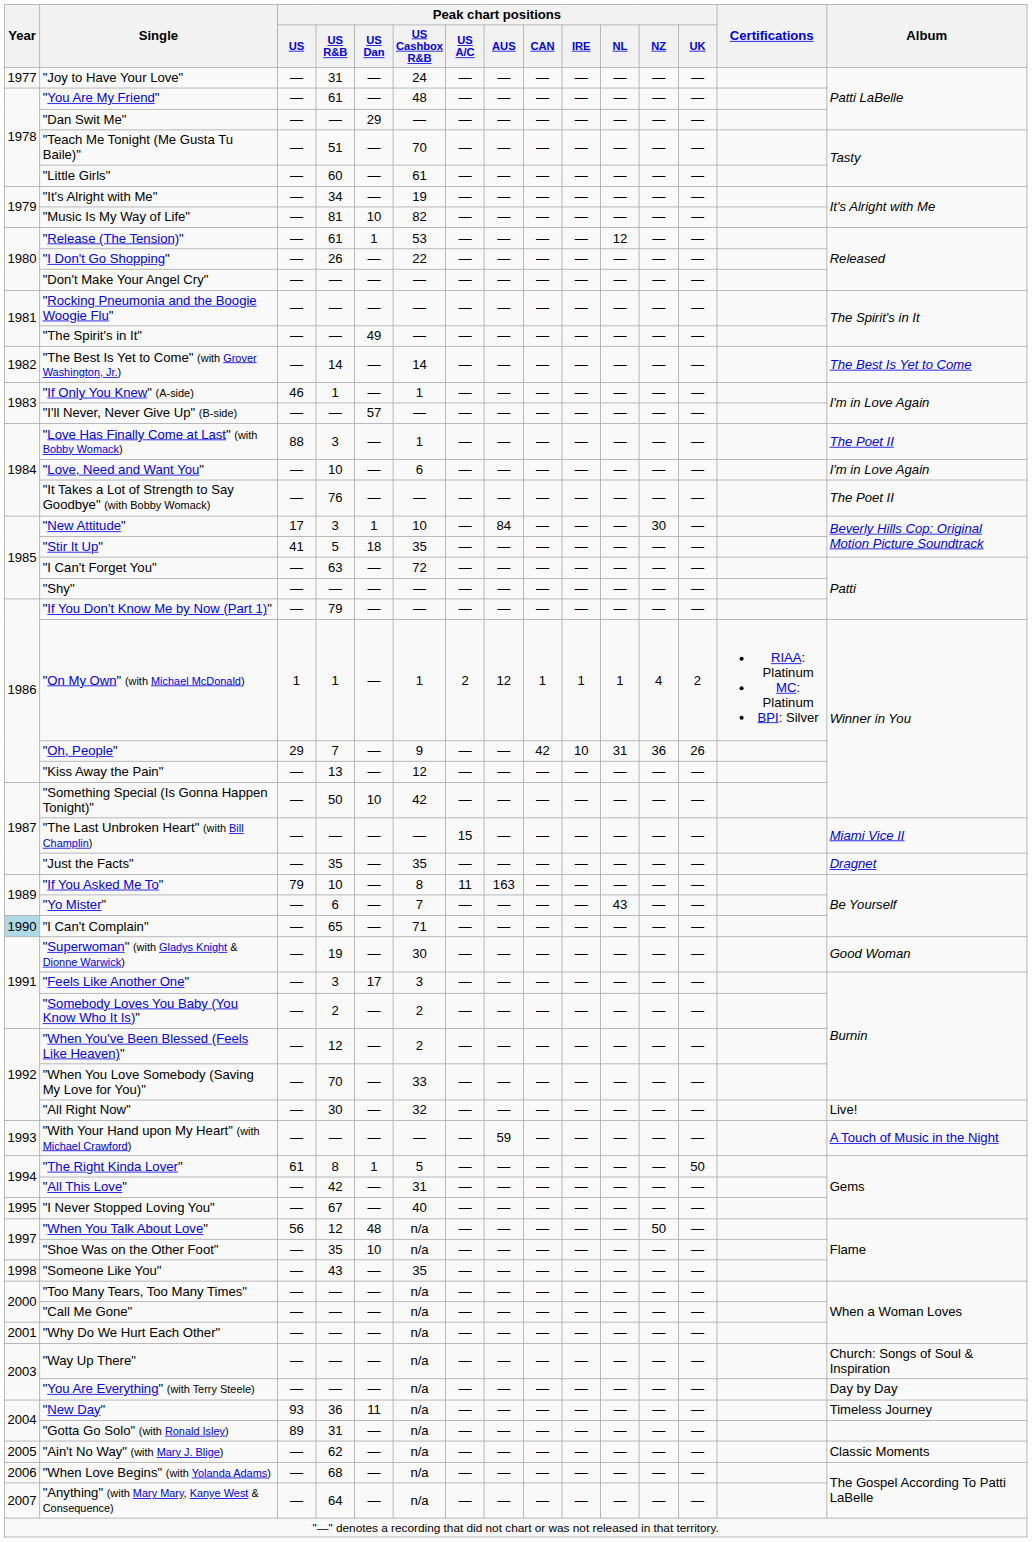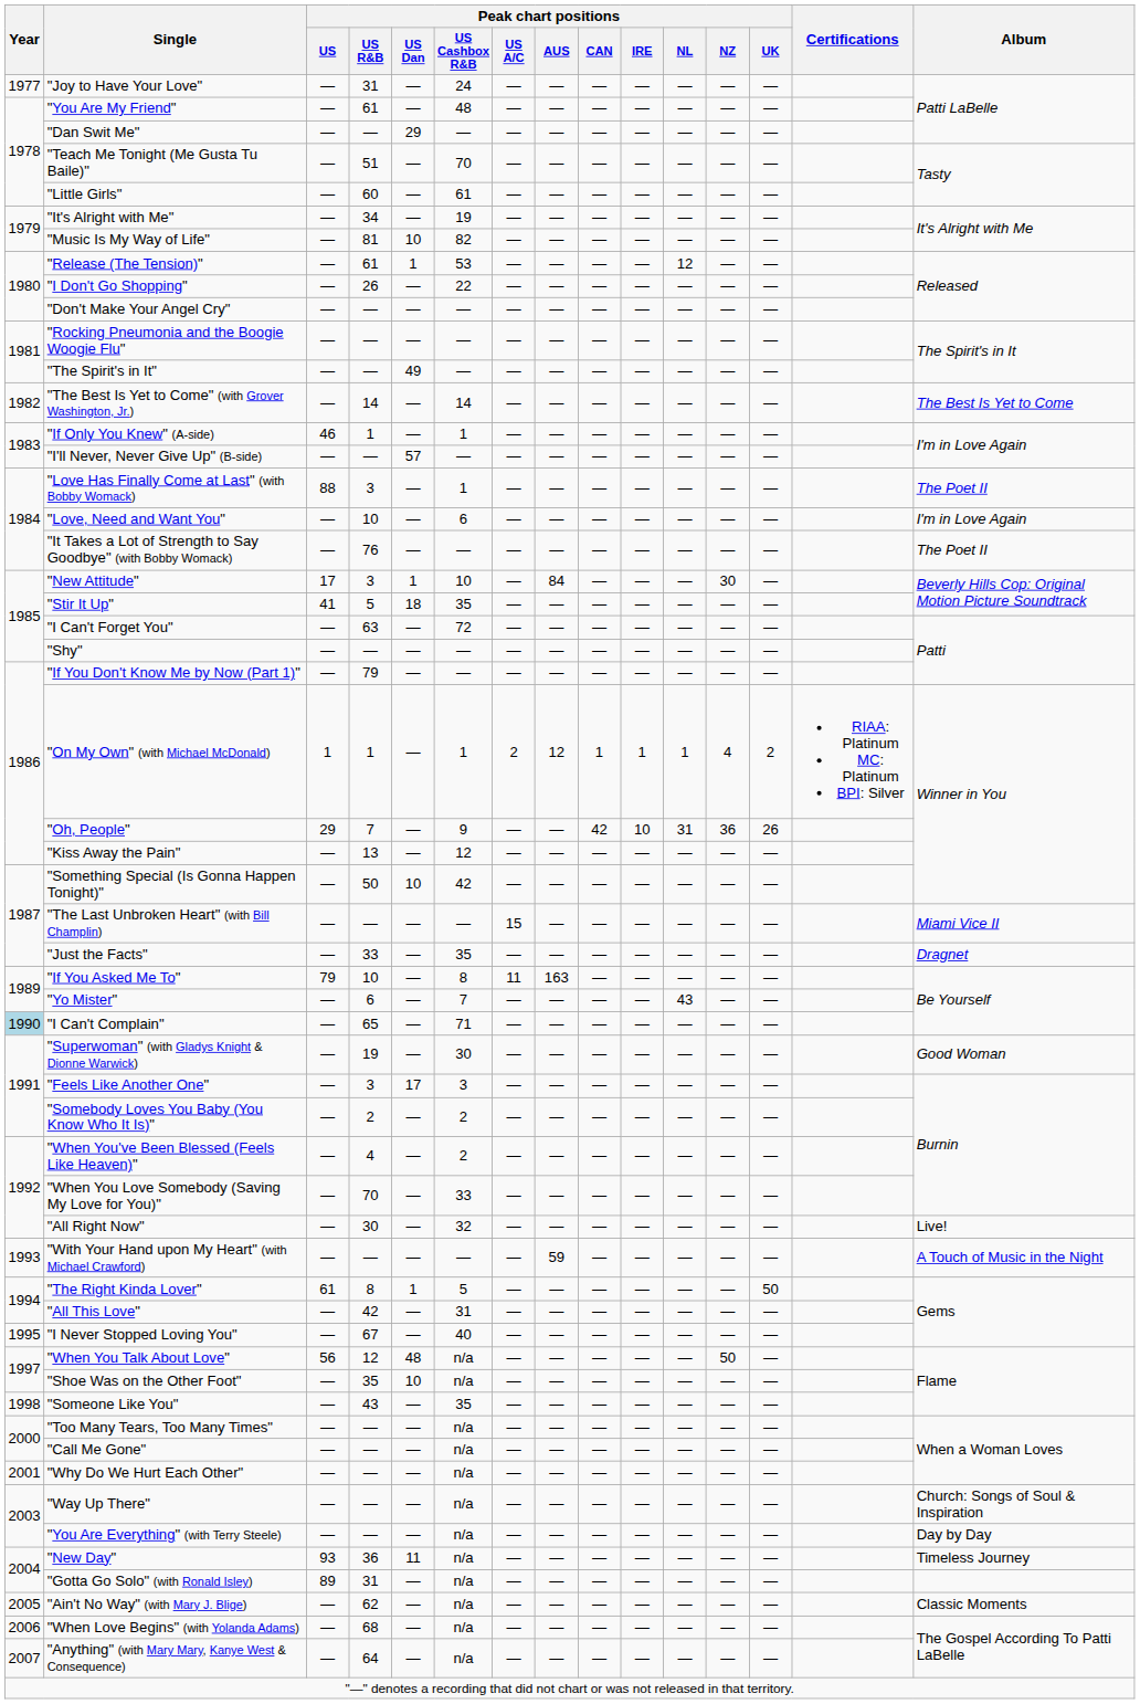 <table class="wikitable" style="text-align:center;">
 <tr>
 <th rowspan="2">Year</th>
 <th rowspan="2">Single</th>
 <th colspan="11">Peak chart positions</th>
 <th rowspan="2"><a href='#'>Certifications</a></th>
 <th rowspan="2">Album</th>
 </tr>
 <tr>
 <th scope="col" style="width:3em;font-size:85%;"><a href='#'>US</a><br></th>
 <th scope="col" style="width:3em;font-size:85%;"><a href='#'>US<br>R&B</a><br></th>
 <th scope="col" style="width:3em;font-size:85%;"><a href='#'>US<br>Dan</a><br></th>
 <th scope="col" style="width:3em;font-size:85%;"><a href='#'>US Cashbox R&B</a><br></th>
 <th scope="col" style="width:3em;font-size:85%;"><a href='#'>US<br>A/C</a><br></th>
 <th scope="col" style="width:3em;font-size:85%;"><a href='#'>AUS</a><br></th>
 <th scope="col" style="width:3em;font-size:85%;"><a href='#'>CAN</a><br></th>
 <th scope="col" style="width:3em;font-size:85%;"><a href='#'>IRE</a><br></th>
 <th scope="col" style="width:3em;font-size:85%;"><a href='#'>NL</a><br></th>
 <th scope="col" style="width:3em;font-size:85%;"><a href='#'>NZ</a><br></th>
 <th scope="col" style="width:3em;font-size:85%;"><a href='#'>UK</a><br></th>
 </tr>
 <tr>
 <td>1977</td>
 <td align="left">"Joy to Have Your Love"</td>
 <td>—</td>
 <td>31</td>
 <td>—</td>
 <td>24</td>
 <td>—</td>
 <td>—</td>
 <td>—</td>
 <td>—</td>
 <td>—</td>
 <td>—</td>
 <td>—</td>
 <td></td>
 <td align=left rowspan="3"><em>Patti LaBelle</em></td>
 </tr>
 <tr>
 <td rowspan="4">1978</td>
 <td align="left">"<a href='#'>You Are My Friend</a>"</td>
 <td>—</td>
 <td>61</td>
 <td>—</td>
 <td>48</td>
 <td>—</td>
 <td>—</td>
 <td>—</td>
 <td>—</td>
 <td>—</td>
 <td>—</td>
 <td>—</td>
 <td></td>
 </tr>
 <tr>
 <td align="left">"Dan Swit Me"</td>
 <td>—</td>
 <td>—</td>
 <td>29</td>
 <td>—</td>
 <td>—</td>
 <td>—</td>
 <td>—</td>
 <td>—</td>
 <td>—</td>
 <td>—</td>
 <td>—</td>
 <td></td>
 </tr>
 <tr>
 <td align="left">"Teach Me Tonight (Me Gusta Tu Baile)"</td>
 <td>—</td>
 <td>51</td>
 <td>—</td>
 <td>70</td>
 <td>—</td>
 <td>—</td>
 <td>—</td>
 <td>—</td>
 <td>—</td>
 <td>—</td>
 <td>—</td>
 <td></td>
 <td align=left rowspan="2"><em>Tasty</em></td>
 </tr>
 <tr>
 <td align="left">"Little Girls"</td>
 <td>—</td>
 <td>60</td>
 <td>—</td>
 <td>61</td>
 <td>—</td>
 <td>—</td>
 <td>—</td>
 <td>—</td>
 <td>—</td>
 <td>—</td>
 <td>—</td>
 <td></td>
 </tr>
 <tr>
 <td rowspan="2">1979</td>
 <td align="left">"It's Alright with Me"</td>
 <td>—</td>
 <td>34</td>
 <td>—</td>
 <td>19</td>
 <td>—</td>
 <td>—</td>
 <td>—</td>
 <td>—</td>
 <td>—</td>
 <td>—</td>
 <td>—</td>
 <td></td>
 <td align=left rowspan="2"><em>It's Alright with Me</em></td>
 </tr>
 <tr>
 <td align="left">"Music Is My Way of Life"</td>
 <td>—</td>
 <td>81</td>
 <td>10</td>
 <td>82</td>
 <td>—</td>
 <td>—</td>
 <td>—</td>
 <td>—</td>
 <td>—</td>
 <td>—</td>
 <td>—</td>
 <td></td>
 </tr>
 <tr>
 <td rowspan="3">1980</td>
 <td align="left">"<a href='#'>Release (The Tension)</a>"</td>
 <td>—</td>
 <td>61</td>
 <td>1</td>
 <td>53</td>
 <td>—</td>
 <td>—</td>
 <td>—</td>
 <td>—</td>
 <td>12</td>
 <td>—</td>
 <td>—</td>
 <td></td>
 <td align=left rowspan="3"><em>Released</em></td>
 </tr>
 <tr>
 <td align="left">"<a href='#'>I Don't Go Shopping</a>"</td>
 <td>—</td>
 <td>26</td>
 <td>—</td>
 <td>22</td>
 <td>—</td>
 <td>—</td>
 <td>—</td>
 <td>—</td>
 <td>—</td>
 <td>—</td>
 <td>—</td>
 <td></td>
 </tr>
 <tr>
 <td align="left">"Don't Make Your Angel Cry"</td>
 <td>—</td>
 <td>—</td>
 <td>—</td>
 <td>—</td>
 <td>—</td>
 <td>—</td>
 <td>—</td>
 <td>—</td>
 <td>—</td>
 <td>—</td>
 <td>—</td>
 </tr>
 <tr>
 <td rowspan="2">1981</td>
 <td align="left">"<a href='#'>Rocking Pneumonia and the Boogie Woogie Flu</a>"</td>
 <td>—</td>
 <td>—</td>
 <td>—</td>
 <td>—</td>
 <td>—</td>
 <td>—</td>
 <td>—</td>
 <td>—</td>
 <td>—</td>
 <td>—</td>
 <td>—</td>
 <td></td>
 <td align=left rowspan="2"><em>The Spirit's in It</em></td>
 </tr>
 <tr>
 <td align="left">"The Spirit's in It"</td>
 <td>—</td>
 <td>—</td>
 <td>49</td>
 <td>—</td>
 <td>—</td>
 <td>—</td>
 <td>—</td>
 <td>—</td>
 <td>—</td>
 <td>—</td>
 <td>—</td>
 <td></td>
 </tr>
 <tr>
 <td>1982</td>
 <td align="left">"The Best Is Yet to Come" <small>(with <a href='#'>Grover Washington, Jr.</a>)</small></td>
 <td>—</td>
 <td>14</td>
 <td>—</td>
 <td>14</td>
 <td>—</td>
 <td>—</td>
 <td>—</td>
 <td>—</td>
 <td>—</td>
 <td>—</td>
 <td>—</td>
 <td></td>
 <td align=left><em><a href='#'>The Best Is Yet to Come</a></em></td>
 </tr>
 <tr>
 <td rowspan="2">1983</td>
 <td align="left">"<a href='#'>If Only You Knew</a>" <small>(A-side)</small></td>
 <td>46</td>
 <td>1</td>
 <td>—</td>
 <td>1</td>
 <td>—</td>
 <td>—</td>
 <td>—</td>
 <td>—</td>
 <td>—</td>
 <td>—</td>
 <td>—</td>
 <td></td>
 <td align=left rowspan="2"><em>I'm in Love Again</em></td>
 </tr>
 <tr>
 <td align="left">"I'll Never, Never Give Up" <small>(B-side)</small></td>
 <td>—</td>
 <td>—</td>
 <td>57</td>
 <td>—</td>
 <td>—</td>
 <td>—</td>
 <td>—</td>
 <td>—</td>
 <td>—</td>
 <td>—</td>
 <td>—</td>
 <td></td>
 </tr>
 <tr>
 <td rowspan="3">1984</td>
 <td align="left">"<a href='#'>Love Has Finally Come at Last</a>" <small>(with <a href='#'>Bobby Womack</a>)</small></td>
 <td>88</td>
 <td>3</td>
 <td>—</td>
 <td>1</td>
 <td>—</td>
 <td>—</td>
 <td>—</td>
 <td>—</td>
 <td>—</td>
 <td>—</td>
 <td>—</td>
 <td></td>
 <td align=left><em><a href='#'>The Poet II</a></em></td>
 </tr>
 <tr>
 <td align="left">"<a href='#'>Love, Need and Want You</a>"</td>
 <td>—</td>
 <td>10</td>
 <td>—</td>
 <td>6</td>
 <td>—</td>
 <td>—</td>
 <td>—</td>
 <td>—</td>
 <td>—</td>
 <td>—</td>
 <td>—</td>
 <td></td>
 <td align=left><em>I'm in Love Again</em></td>
 </tr>
 <tr>
 <td align="left">"It Takes a Lot of Strength to Say Goodbye" <small>(with Bobby Womack)</small></td>
 <td>—</td>
 <td>76</td>
 <td>—</td>
 <td>—</td>
 <td>—</td>
 <td>—</td>
 <td>—</td>
 <td>—</td>
 <td>—</td>
 <td>—</td>
 <td>—</td>
 <td></td>
 <td align=left><em>The Poet II</em></td>
 </tr>
 <tr>
 <td rowspan="4">1985</td>
 <td align="left">"<a href='#'>New Attitude</a>"</td>
 <td>17</td>
 <td>3</td>
 <td>1</td>
 <td>10</td>
 <td>—</td>
 <td>84</td>
 <td>—</td>
 <td>—</td>
 <td>—</td>
 <td>30</td>
 <td>—</td>
 <td></td>
 <td align=left rowspan="2"><em><a href='#'>Beverly Hills Cop: Original Motion Picture Soundtrack</a></em></td>
 </tr>
 <tr>
 <td align="left">"<a href='#'>Stir It Up</a>"</td>
 <td>41</td>
 <td>5</td>
 <td>18</td>
 <td>35</td>
 <td>—</td>
 <td>—</td>
 <td>—</td>
 <td>—</td>
 <td>—</td>
 <td>—</td>
 <td>—</td>
 <td></td>
 </tr>
 <tr>
 <td align="left">"I Can't Forget You"</td>
 <td>—</td>
 <td>63</td>
 <td>—</td>
 <td>72</td>
 <td>—</td>
 <td>—</td>
 <td>—</td>
 <td>—</td>
 <td>—</td>
 <td>—</td>
 <td>—</td>
 <td></td>
 <td align=left rowspan="3"><em>Patti</em></td>
 </tr>
 <tr>
 <td align="left">"Shy"</td>
 <td>—</td>
 <td>—</td>
 <td>—</td>
 <td>—</td>
 <td>—</td>
 <td>—</td>
 <td>—</td>
 <td>—</td>
 <td>—</td>
 <td>—</td>
 <td>—</td>
 <td></td>
 </tr>
 <tr>
 <td rowspan="4">1986</td>
 <td align="left">"<a href='#'>If You Don't Know Me by Now (Part 1)</a>"</td>
 <td>—</td>
 <td>79</td>
 <td>—</td>
 <td>—</td>
 <td>—</td>
 <td>—</td>
 <td>—</td>
 <td>—</td>
 <td>—</td>
 <td>—</td>
 <td>—</td>
 <td></td>
 </tr>
 <tr>
 <td align="left">"<a href='#'>On My Own</a>" <small>(with <a href='#'>Michael McDonald</a>)</small></td>
 <td>1</td>
 <td>1</td>
 <td>—</td>
 <td>1</td>
 <td>2</td>
 <td>12</td>
 <td>1</td>
 <td>1</td>
 <td>1</td>
 <td>4</td>
 <td>2</td>
 <td><br><ul><li><a href='#'>RIAA</a>: Platinum</li><li><a href='#'>MC</a>: Platinum</li><li><a href='#'>BPI</a>: Silver</li></ul></td>
 <td align=left rowspan="4"><em>Winner in You</em></td>
 </tr>
 <tr>
 <td align="left">"<a href='#'>Oh, People</a>"</td>
 <td>29</td>
 <td>7</td>
 <td>—</td>
 <td>9</td>
 <td>—</td>
 <td>—</td>
 <td>42</td>
 <td>10</td>
 <td>31</td>
 <td>36</td>
 <td>26</td>
 <td></td>
 </tr>
 <tr>
 <td align="left">"Kiss Away the Pain"</td>
 <td>—</td>
 <td>13</td>
 <td>—</td>
 <td>12</td>
 <td>—</td>
 <td>—</td>
 <td>—</td>
 <td>—</td>
 <td>—</td>
 <td>—</td>
 <td>—</td>
 <td></td>
 </tr>
 <tr>
 <td rowspan="3">1987</td>
 <td align="left">"Something Special (Is Gonna Happen Tonight)"</td>
 <td>—</td>
 <td>50</td>
 <td>10</td>
 <td>42</td>
 <td>—</td>
 <td>—</td>
 <td>—</td>
 <td>—</td>
 <td>—</td>
 <td>—</td>
 <td>—</td>
 <td></td>
 </tr>
 <tr>
 <td align="left">"The Last Unbroken Heart" <small>(with <a href='#'>Bill Champlin</a>)</small></td>
 <td>—</td>
 <td>—</td>
 <td>—</td>
 <td>—</td>
 <td>15</td>
 <td>—</td>
 <td>—</td>
 <td>—</td>
 <td>—</td>
 <td>—</td>
 <td>—</td>
 <td></td>
 <td align=left><em><a href='#'>Miami Vice II</a></em></td>
 </tr>
 <tr>
 <td align="left">"Just the Facts"</td>
 <td>—</td>
-<td>35</td>
+<td>33</td>
 <td>—</td>
 <td>35</td>
 <td>—</td>
 <td>—</td>
 <td>—</td>
 <td>—</td>
 <td>—</td>
 <td>—</td>
 <td>—</td>
 <td></td>
 <td align=left><em><a href='#'>Dragnet</a></em></td>
 </tr>
 <tr>
 <td rowspan="2">1989</td>
 <td align="left">"<a href='#'>If You Asked Me To</a>"</td>
 <td>79</td>
 <td>10</td>
 <td>—</td>
 <td>8</td>
 <td>11</td>
 <td>163</td>
 <td>—</td>
 <td>—</td>
 <td>—</td>
 <td>—</td>
 <td>—</td>
 <td></td>
 <td align=left rowspan="3"><em>Be Yourself</em></td>
 </tr>
 <tr>
 <td align="left">"<a href='#'>Yo Mister</a>"</td>
 <td>—</td>
 <td>6</td>
 <td>—</td>
 <td>7</td>
 <td>—</td>
 <td>—</td>
 <td>—</td>
 <td>—</td>
 <td>43</td>
 <td>—</td>
 <td>—</td>
 <td></td>
 </tr>
 <tr>
 <td style="background: lightblue;">1990</td>
 <td align="left">"I Can't Complain"</td>
 <td>—</td>
 <td>65</td>
 <td>—</td>
 <td>71</td>
 <td>—</td>
 <td>—</td>
 <td>—</td>
 <td>—</td>
 <td>—</td>
 <td>—</td>
 <td>—</td>
 <td></td>
 </tr>
 <tr>
 <td rowspan="3">1991</td>
 <td align="left">"<a href='#'>Superwoman</a>" <small>(with <a href='#'>Gladys Knight</a> & <a href='#'>Dionne Warwick</a>)</small>  </td>
 <td>—</td>
 <td>19</td>
 <td>—</td>
 <td>30</td>
 <td>—</td>
 <td>—</td>
 <td>—</td>
 <td>—</td>
 <td>—</td>
 <td>—</td>
 <td>—</td>
 <td></td>
 <td align=left><em>Good Woman</em></td>
 </tr>
 <tr>
 <td align="left">"<a href='#'>Feels Like Another One</a>"</td>
 <td>—</td>
 <td>3</td>
 <td>17</td>
 <td>3</td>
 <td>—</td>
 <td>—</td>
 <td>—</td>
 <td>—</td>
 <td>—</td>
 <td>—</td>
 <td>—</td>
 <td></td>
 <td align=left rowspan="4"><em>Burnin<strong></td>
 </tr>
 <tr>
 <td align="left">"<a href='#'>Somebody Loves You Baby (You Know Who It Is)</a>"</td>
 <td>—</td>
 <td>2</td>
 <td>—</td>
 <td>2</td>
 <td>—</td>
 <td>—</td>
 <td>—</td>
 <td>—</td>
 <td>—</td>
 <td>—</td>
 <td>—</td>
 <td></td>
 </tr>
 <tr>
 <td rowspan="3">1992</td>
 <td align="left">"<a href='#'>When You've Been Blessed (Feels Like Heaven)</a>"</td>
 <td>—</td>
-<td>12</td>
+<td>4</td>
 <td>—</td>
 <td>2</td>
 <td>—</td>
 <td>—</td>
 <td>—</td>
 <td>—</td>
 <td>—</td>
 <td>—</td>
 <td>—</td>
 <td></td>
 </tr>
 <tr>
 <td align="left">"When You Love Somebody (Saving My Love for You)"</td>
 <td>—</td>
 <td>70</td>
 <td>—</td>
 <td>33</td>
 <td>—</td>
 <td>—</td>
 <td>—</td>
 <td>—</td>
 <td>—</td>
 <td>—</td>
 <td>—</td>
 <td></td>
 </tr>
 <tr>
 <td align="left">"All Right Now"</td>
 <td>—</td>
 <td>30</td>
 <td>—</td>
 <td>32</td>
 <td>—</td>
 <td>—</td>
 <td>—</td>
 <td>—</td>
 <td>—</td>
 <td>—</td>
 <td>—</td>
 <td></td>
 <td align=left></em>Live!<em></td>
 </tr>
 <tr>
 <td>1993</td>
 <td align="left">"With Your Hand upon My Heart" <small>(with <a href='#'>Michael Crawford</a>)</small></td>
 <td>—</td>
 <td>—</td>
 <td>—</td>
 <td>—</td>
 <td>—</td>
 <td>59</td>
 <td>—</td>
 <td>—</td>
 <td>—</td>
 <td>—</td>
 <td>—</td>
 <td></td>
 <td align=left></em><a href='#'>A Touch of Music in the Night</a><em></td>
 </tr>
 <tr>
 <td rowspan="2">1994</td>
 <td align="left">"<a href='#'>The Right Kinda Lover</a>"</td>
 <td>61</td>
 <td>8</td>
 <td>1</td>
 <td>5</td>
 <td>—</td>
 <td>—</td>
 <td>—</td>
 <td>—</td>
 <td>—</td>
 <td>—</td>
 <td>50</td>
 <td></td>
 <td align=left rowspan="3"></em>Gems<em></td>
 </tr>
 <tr>
 <td align="left">"<a href='#'>All This Love</a>"</td>
 <td>—</td>
 <td>42</td>
 <td>—</td>
 <td>31</td>
 <td>—</td>
 <td>—</td>
 <td>—</td>
 <td>—</td>
 <td>—</td>
 <td>—</td>
 <td>—</td>
 <td></td>
 </tr>
 <tr>
 <td>1995</td>
 <td align="left">"I Never Stopped Loving You"</td>
 <td>—</td>
 <td>67</td>
 <td>—</td>
 <td>40</td>
 <td>—</td>
 <td>—</td>
 <td>—</td>
 <td>—</td>
 <td>—</td>
 <td>—</td>
 <td>—</td>
 <td></td>
 </tr>
 <tr>
 <td rowspan="2">1997</td>
 <td align="left">"<a href='#'>When You Talk About Love</a>"</td>
 <td>56</td>
 <td>12</td>
 <td>48</td>
 <td>n/a</td>
 <td>—</td>
 <td>—</td>
 <td>—</td>
 <td>—</td>
 <td>—</td>
 <td>50</td>
 <td>—</td>
 <td></td>
 <td align=left rowspan="3"></em>Flame<em></td>
 </tr>
 <tr>
 <td align="left">"Shoe Was on the Other Foot"</td>
 <td>—</td>
 <td>35</td>
 <td>10</td>
 <td>n/a</td>
 <td>—</td>
 <td>—</td>
 <td>—</td>
 <td>—</td>
 <td>—</td>
 <td>—</td>
 <td>—</td>
 <td align=left></td>
 </tr>
 <tr>
 <td>1998</td>
 <td align="left">"Someone Like You" </td>
 <td>—</td>
 <td>43</td>
 <td>—</td>
 <td>35</td>
 <td>—</td>
 <td>—</td>
 <td>—</td>
 <td>—</td>
 <td>—</td>
 <td>—</td>
 <td>—</td>
 <td></td>
 </tr>
 <tr>
 <td rowspan="2">2000</td>
 <td align="left">"Too Many Tears, Too Many Times"</td>
 <td>—</td>
 <td>—</td>
 <td>—</td>
 <td>n/a</td>
 <td>—</td>
 <td>—</td>
 <td>—</td>
 <td>—</td>
 <td>—</td>
 <td>—</td>
 <td>—</td>
 <td></td>
 <td align=left rowspan="3"></em>When a Woman Loves<em></td>
 </tr>
 <tr>
 <td align="left">"Call Me Gone"</td>
 <td>—</td>
 <td>—</td>
 <td>—</td>
 <td>n/a</td>
 <td>—</td>
 <td>—</td>
 <td>—</td>
 <td>—</td>
 <td>—</td>
 <td>—</td>
 <td>—</td>
 <td></td>
 </tr>
 <tr>
 <td>2001</td>
 <td align="left">"Why Do We Hurt Each Other"</td>
 <td>—</td>
 <td>—</td>
 <td>—</td>
 <td>n/a</td>
 <td>—</td>
 <td>—</td>
 <td>—</td>
 <td>—</td>
 <td>—</td>
 <td>—</td>
 <td>—</td>
 <td></td>
 </tr>
 <tr>
 <td rowspan="2">2003</td>
 <td align="left">"Way Up There"</td>
 <td>—</td>
 <td>—</td>
 <td>—</td>
 <td>n/a</td>
 <td>—</td>
 <td>—</td>
 <td>—</td>
 <td>—</td>
 <td>—</td>
 <td>—</td>
 <td>—</td>
 <td></td>
 <td align=left></em>Church: Songs of Soul & Inspiration<em></td>
 </tr>
 <tr>
 <td align="left">"<a href='#'>You Are Everything</a>" <small>(with Terry Steele)</small></td>
 <td>—</td>
 <td>—</td>
 <td>—</td>
 <td>n/a</td>
 <td>—</td>
 <td>—</td>
 <td>—</td>
 <td>—</td>
 <td>—</td>
 <td>—</td>
 <td>—</td>
 <td></td>
 <td align=left></em>Day by Day<em></td>
 </tr>
 <tr>
 <td rowspan="2">2004</td>
 <td align="left">"<a href='#'>New Day</a>"</td>
 <td>93</td>
 <td>36</td>
 <td>11</td>
 <td>n/a</td>
 <td>—</td>
 <td>—</td>
 <td>—</td>
 <td>—</td>
 <td>—</td>
 <td>—</td>
 <td>—</td>
 <td></td>
 <td align=left></em>Timeless Journey<em></td>
 </tr>
 <tr>
 <td align="left">"Gotta Go Solo" <small>(with <a href='#'>Ronald Isley</a>)</small></td>
 <td>89</td>
 <td>31</td>
 <td>—</td>
 <td>n/a</td>
 <td>—</td>
 <td>—</td>
 <td>—</td>
 <td>—</td>
 <td>—</td>
 <td>—</td>
 <td>—</td>
 <td></td>
 <td></td>
 </tr>
 <tr>
 <td>2005</td>
 <td align="left">"Ain't No Way" <small>(with <a href='#'>Mary J. Blige</a>)</small></td>
 <td>—</td>
 <td>62</td>
 <td>—</td>
 <td>n/a</td>
 <td>—</td>
 <td>—</td>
 <td>—</td>
 <td>—</td>
 <td>—</td>
 <td>—</td>
 <td>—</td>
 <td></td>
 <td align=left></em>Classic Moments<em></td>
 </tr>
 <tr>
 <td>2006</td>
 <td align="left">"When Love Begins" <small>(with <a href='#'>Yolanda Adams</a>)</small></td>
 <td>—</td>
 <td>68</td>
 <td>—</td>
 <td>n/a</td>
 <td>—</td>
 <td>—</td>
 <td>—</td>
 <td>—</td>
 <td>—</td>
 <td>—</td>
 <td>—</td>
 <td></td>
 <td align=left rowspan="2"></em>The Gospel According To Patti LaBelle<em></td>
 </tr>
 <tr>
 <td>2007</td>
 <td align="left">"Anything" <small>(with <a href='#'>Mary Mary</a>, <a href='#'>Kanye West</a> & Consequence)</small></td>
 <td>—</td>
 <td>64</td>
 <td>—</td>
 <td>n/a</td>
 <td>—</td>
 <td>—</td>
 <td>—</td>
 <td>—</td>
 <td>—</td>
 <td>—</td>
 <td>—</td>
 <td></td>
 </tr>
 <tr>
 <td colspan="16" style="font-size:90%">"—" denotes a recording that did not chart or was not released in that territory.</td>
 </tr>
 </table>
